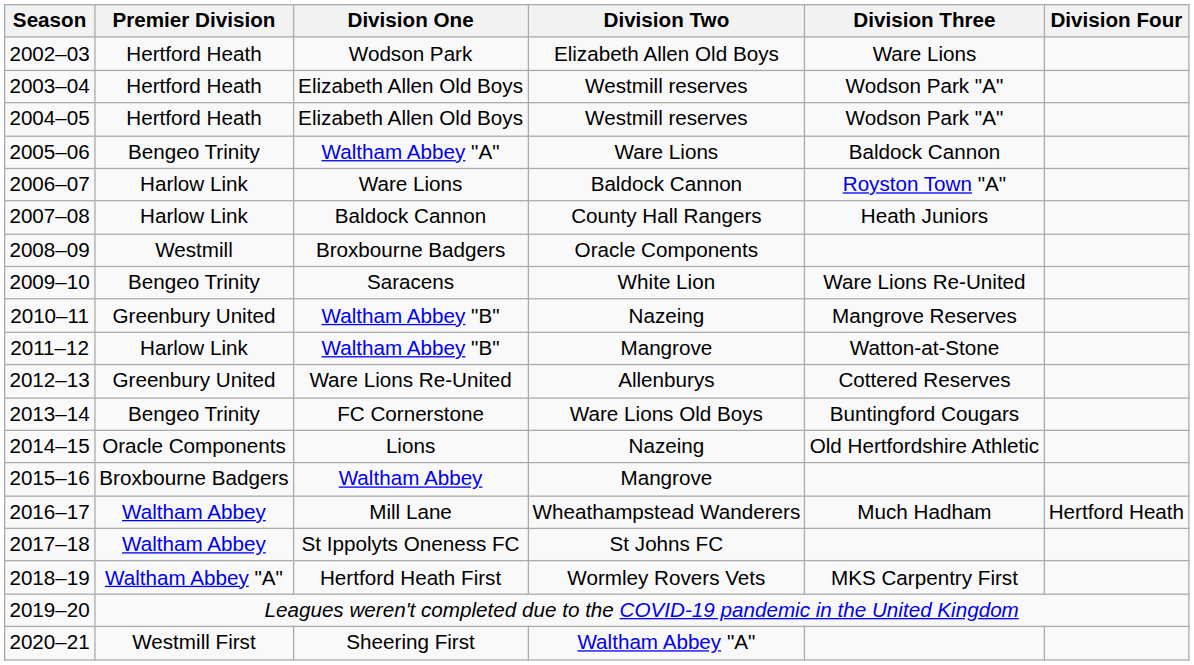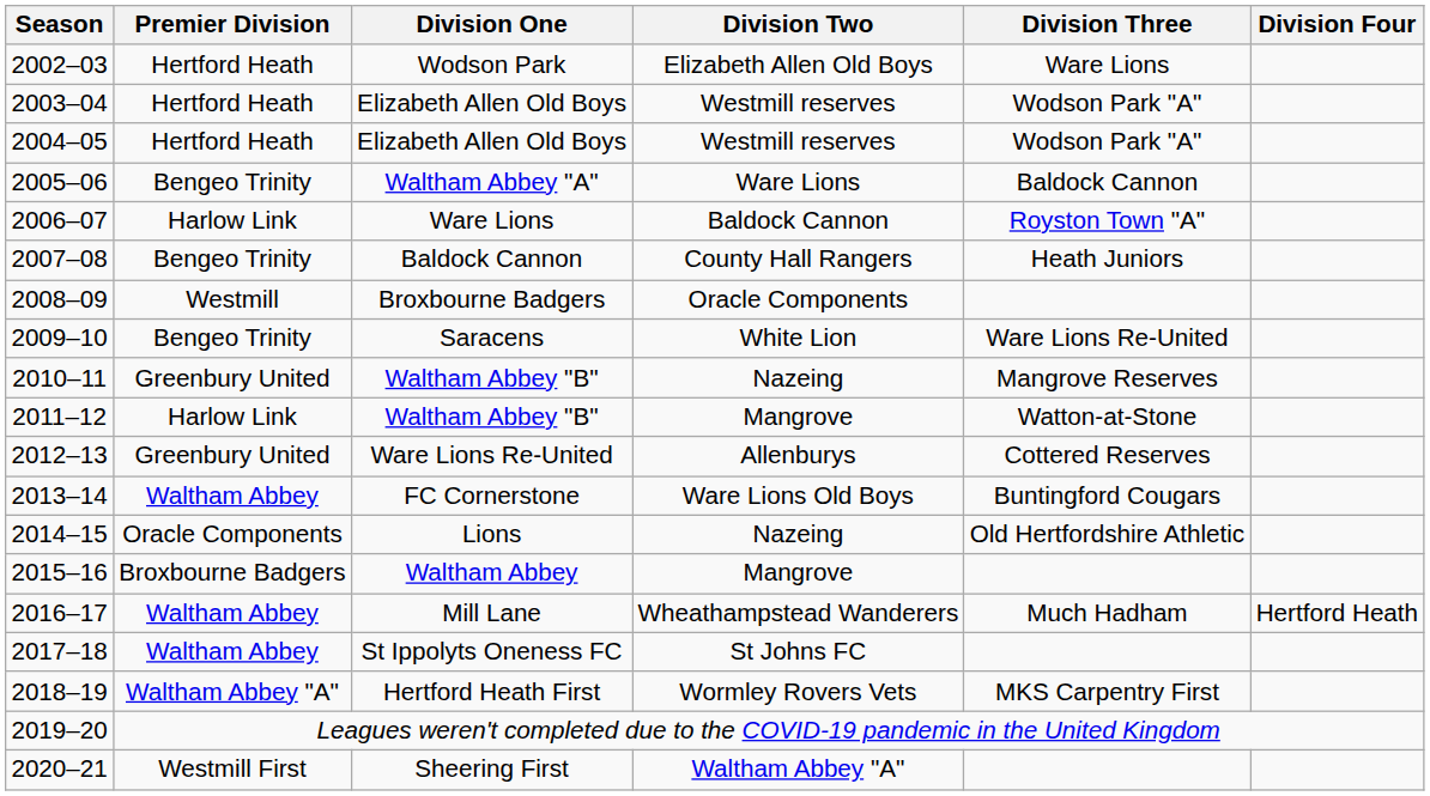 <table class="wikitable" style="text-align: center">
 <tr>
 <th>Season</th>
 <th>Premier Division</th>
 <th>Division One</th>
 <th>Division Two</th>
 <th>Division Three</th>
 <th>Division Four</th>
 </tr>
 <tr>
 <td>2002–03</td>
 <td>Hertford Heath</td>
 <td>Wodson Park</td>
 <td>Elizabeth Allen Old Boys</td>
 <td>Ware Lions</td>
 <td></td>
 </tr>
 <tr>
 <td>2003–04</td>
 <td>Hertford Heath</td>
 <td>Elizabeth Allen Old Boys</td>
 <td>Westmill reserves</td>
 <td>Wodson Park "A"</td>
 <td></td>
 </tr>
 <tr>
 <td>2004–05</td>
 <td>Hertford Heath</td>
 <td>Elizabeth Allen Old Boys</td>
 <td>Westmill reserves</td>
 <td>Wodson Park "A"</td>
 <td></td>
 </tr>
 <tr>
 <td>2005–06</td>
 <td>Bengeo Trinity</td>
 <td><a href='#'>Waltham Abbey</a> "A"</td>
 <td>Ware Lions</td>
 <td>Baldock Cannon</td>
 <td></td>
 </tr>
 <tr>
 <td>2006–07</td>
 <td>Harlow Link</td>
 <td>Ware Lions</td>
 <td>Baldock Cannon</td>
 <td><a href='#'>Royston Town</a> "A"</td>
 <td></td>
 </tr>
 <tr>
 <td>2007–08</td>
-<td>Harlow Link</td>
+<td>Bengeo Trinity</td>
 <td>Baldock Cannon</td>
 <td>County Hall Rangers</td>
 <td>Heath Juniors</td>
 <td></td>
 </tr>
 <tr>
 <td>2008–09</td>
 <td>Westmill</td>
 <td>Broxbourne Badgers</td>
 <td>Oracle Components</td>
 <td></td>
 <td></td>
 </tr>
 <tr>
 <td>2009–10</td>
 <td>Bengeo Trinity</td>
 <td>Saracens</td>
 <td>White Lion</td>
 <td>Ware Lions Re-United</td>
 <td></td>
 </tr>
 <tr>
 <td>2010–11</td>
 <td>Greenbury United</td>
 <td><a href='#'>Waltham Abbey</a> "B"</td>
 <td>Nazeing</td>
 <td>Mangrove Reserves</td>
 <td></td>
 </tr>
 <tr>
 <td>2011–12</td>
 <td>Harlow Link</td>
 <td><a href='#'>Waltham Abbey</a> "B"</td>
 <td>Mangrove</td>
 <td>Watton-at-Stone</td>
 <td></td>
 </tr>
 <tr>
 <td>2012–13</td>
 <td>Greenbury United</td>
 <td>Ware Lions Re-United</td>
 <td>Allenburys</td>
 <td>Cottered Reserves</td>
 <td></td>
 </tr>
 <tr>
 <td>2013–14</td>
-<td>Bengeo Trinity</td>
+<td><a href='#'>Waltham Abbey</a></td>
 <td>FC Cornerstone</td>
 <td>Ware Lions Old Boys</td>
 <td>Buntingford Cougars</td>
 <td></td>
 </tr>
 <tr>
 <td>2014–15</td>
 <td>Oracle Components</td>
 <td>Lions</td>
 <td>Nazeing</td>
 <td>Old Hertfordshire Athletic</td>
 <td></td>
 </tr>
 <tr>
 <td>2015–16</td>
 <td>Broxbourne Badgers</td>
 <td><a href='#'>Waltham Abbey</a></td>
 <td>Mangrove</td>
 <td></td>
 <td></td>
 </tr>
 <tr>
 <td>2016–17</td>
 <td><a href='#'>Waltham Abbey</a></td>
 <td>Mill Lane</td>
 <td>Wheathampstead Wanderers</td>
 <td>Much Hadham</td>
 <td>Hertford Heath</td>
 </tr>
 <tr>
 <td>2017–18</td>
 <td><a href='#'>Waltham Abbey</a></td>
 <td>St Ippolyts Oneness FC</td>
 <td>St Johns FC</td>
 <td></td>
 <td></td>
 </tr>
 <tr>
 <td>2018–19</td>
 <td><a href='#'>Waltham Abbey</a> "A"</td>
 <td>Hertford Heath First</td>
 <td>Wormley Rovers Vets</td>
 <td>MKS Carpentry First</td>
 <td></td>
 </tr>
 <tr>
 <td>2019–20</td>
 <td colspan="5"><em>Leagues weren't completed due to the <a href='#'>COVID-19 pandemic in the United Kingdom</a></em></td>
 </tr>
 <tr>
 <td>2020–21</td>
 <td>Westmill First</td>
 <td>Sheering First</td>
 <td><a href='#'>Waltham Abbey</a> "A"</td>
 <td></td>
 <td></td>
 </tr>
 </table>
